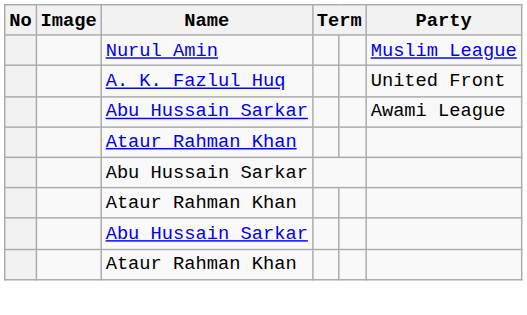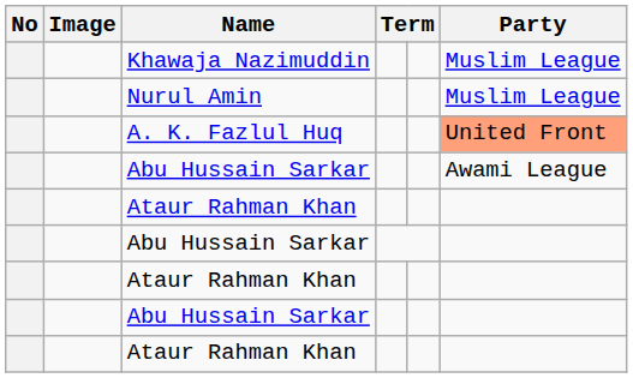 <table class="wikitable">
 <tr>
 <th>No</th>
 <th>Image</th>
 <th>Name</th>
 <th colspan="2">Term</th>
 <th>Party</th>
+</tr>
+<tr>
+<th></th>
+<td></td>
+<td><a href='#'>Khawaja Nazimuddin</a></td>
+<td></td>
+<td></td>
+<td><a href='#'>Muslim League</a></td>
 </tr>
 <tr>
 <th></th>
 <td></td>
 <td><a href='#'>Nurul Amin</a></td>
 <td></td>
 <td></td>
 <td><a href='#'>Muslim League</a></td>
 </tr>
 <tr>
 <th></th>
 <td></td>
 <td><a href='#'>A. K. Fazlul Huq</a></td>
 <td></td>
 <td></td>
-<td>United Front</td>
+<td style="background: lightsalmon;">United Front</td>
 </tr>
 <tr>
 <th></th>
 <td></td>
 <td><a href='#'>Abu Hussain Sarkar</a></td>
 <td></td>
 <td></td>
 <td>Awami League</td>
 </tr>
 <tr>
 <th></th>
 <td></td>
 <td><a href='#'>Ataur Rahman Khan</a></td>
 <td></td>
 <td></td>
 <td></td>
 </tr>
 <tr>
 <th></th>
 <td></td>
 <td>Abu Hussain Sarkar</td>
 <td colspan="2"></td>
 <td></td>
 </tr>
 <tr>
 <th></th>
 <td></td>
 <td>Ataur Rahman Khan</td>
 <td></td>
 <td></td>
 <td></td>
 </tr>
 <tr>
 <th></th>
 <td></td>
 <td><a href='#'>Abu Hussain Sarkar</a></td>
 <td></td>
 <td></td>
 <td></td>
 </tr>
 <tr>
 <th></th>
 <td></td>
 <td>Ataur Rahman Khan</td>
 <td></td>
 <td></td>
 <td></td>
 </tr>
 </table>
